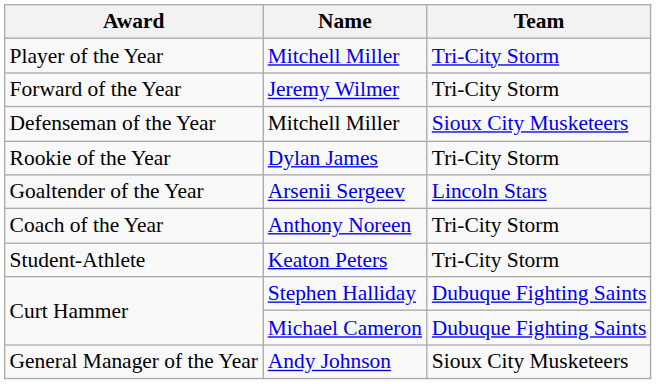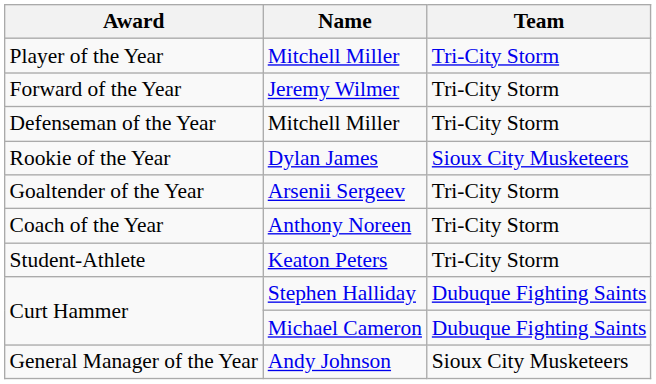 <table class="wikitable" style="text-align:left">
 <tr>
 <th>Award</th>
 <th>Name</th>
 <th>Team</th>
 </tr>
 <tr>
 <td>Player of the Year</td>
 <td><a href='#'>Mitchell Miller</a></td>
 <td><a href='#'>Tri-City Storm</a></td>
 </tr>
 <tr>
 <td>Forward of the Year</td>
 <td><a href='#'>Jeremy Wilmer</a></td>
 <td>Tri-City Storm</td>
 </tr>
 <tr>
 <td>Defenseman of the Year</td>
 <td>Mitchell Miller</td>
-<td><a href='#'>Sioux City Musketeers</a></td>
+<td>Tri-City Storm</td>
 </tr>
 <tr>
 <td>Rookie of the Year</td>
 <td><a href='#'>Dylan James</a></td>
-<td>Tri-City Storm</td>
+<td><a href='#'>Sioux City Musketeers</a></td>
 </tr>
 <tr>
 <td>Goaltender of the Year</td>
 <td><a href='#'>Arsenii Sergeev</a></td>
-<td><a href='#'>Lincoln Stars</a></td>
+<td>Tri-City Storm</td>
 </tr>
 <tr>
 <td>Coach of the Year</td>
 <td><a href='#'>Anthony Noreen</a></td>
 <td>Tri-City Storm</td>
 </tr>
 <tr>
 <td>Student-Athlete</td>
 <td><a href='#'>Keaton Peters</a></td>
 <td>Tri-City Storm</td>
 </tr>
 <tr>
 <td rowspan="2">Curt Hammer</td>
 <td><a href='#'>Stephen Halliday</a></td>
 <td><a href='#'>Dubuque Fighting Saints</a></td>
 </tr>
 <tr>
 <td><a href='#'>Michael Cameron</a></td>
 <td><a href='#'>Dubuque Fighting Saints</a></td>
 </tr>
 <tr>
 <td>General Manager of the Year</td>
 <td><a href='#'>Andy Johnson</a></td>
 <td>Sioux City Musketeers</td>
 </tr>
 </table>
